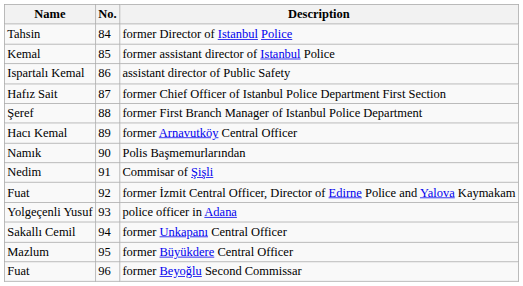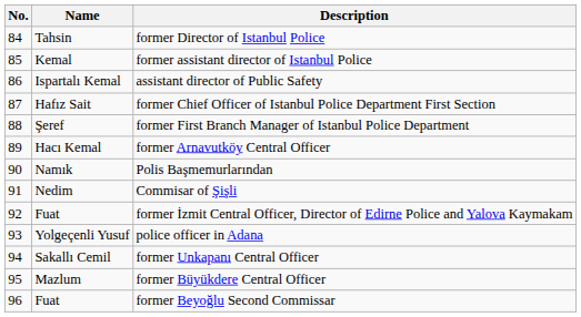 <table class="wikitable">
 <tr>
+<th>No.</th>
 <th>Name</th>
-<th>No.</th>
 <th>Description</th>
 </tr>
 <tr>
+<td>84</td>
 <td>Tahsin</td>
-<td>84</td>
 <td>former Director of <a href='#'>Istanbul</a> <a href='#'>Police</a></td>
 </tr>
 <tr>
+<td>85</td>
 <td>Kemal</td>
-<td>85</td>
 <td>former assistant director of <a href='#'>Istanbul</a> Police</td>
 </tr>
 <tr>
+<td>86</td>
 <td>Ispartalı Kemal</td>
-<td>86</td>
 <td>assistant director of Public Safety</td>
 </tr>
 <tr>
+<td>87</td>
 <td>Hafız Sait</td>
-<td>87</td>
 <td>former Chief Officer of Istanbul Police Department First Section</td>
 </tr>
 <tr>
+<td>88</td>
 <td>Şeref</td>
-<td>88</td>
 <td>former First Branch Manager of Istanbul Police Department</td>
 </tr>
 <tr>
+<td>89</td>
 <td>Hacı Kemal</td>
-<td>89</td>
 <td>former <a href='#'>Arnavutköy</a> Central Officer</td>
 </tr>
 <tr>
+<td>90</td>
 <td>Namık</td>
-<td>90</td>
 <td>Polis Başmemurlarından</td>
 </tr>
 <tr>
+<td>91</td>
 <td>Nedim</td>
-<td>91</td>
 <td>Commisar of <a href='#'>Şişli</a></td>
 </tr>
 <tr>
+<td>92</td>
 <td>Fuat</td>
-<td>92</td>
 <td>former İzmit Central Officer, Director of <a href='#'>Edirne</a> Police and <a href='#'>Yalova</a> Kaymakam</td>
 </tr>
 <tr>
+<td>93</td>
 <td>Yolgeçenli Yusuf</td>
-<td>93</td>
 <td>police officer in <a href='#'>Adana</a></td>
 </tr>
 <tr>
+<td>94</td>
 <td>Sakallı Cemil</td>
-<td>94</td>
 <td>former <a href='#'>Unkapanı</a> Central Officer</td>
 </tr>
 <tr>
+<td>95</td>
 <td>Mazlum</td>
-<td>95</td>
 <td>former <a href='#'>Büyükdere</a> Central Officer</td>
 </tr>
 <tr>
+<td>96</td>
 <td>Fuat</td>
-<td>96</td>
 <td>former <a href='#'>Beyoğlu</a> Second Commissar</td>
 </tr>
 </table>
